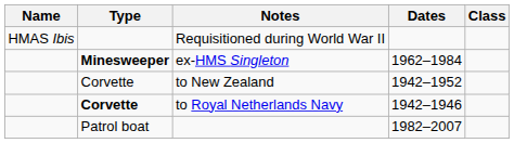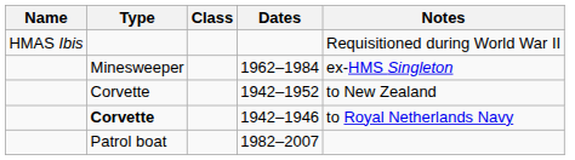 <table class="wikitable sortable" border="1">
 <tr>
 <th>Name</th>
 <th>Type</th>
+<th>Class</th>
+<th>Dates</th>
 <th>Notes</th>
-<th>Dates</th>
-<th>Class</th>
 </tr>
 <tr>
 <td>HMAS <em>Ibis</em></td>
 <td></td>
-<td>Requisitioned during World War II</td>
 <td></td>
 <td></td>
+<td>Requisitioned during World War II</td>
 </tr>
 <tr>
 <td></td>
-<td><strong>Minesweeper</strong></td>
+<td>Minesweeper</td>
+<td></td>
+<td>1962–1984</td>
 <td>ex-<a href='#'>HMS <em>Singleton</em></a></td>
-<td>1962–1984</td>
-<td></td>
 </tr>
 <tr>
 <td></td>
 <td>Corvette</td>
+<td></td>
+<td>1942–1952</td>
 <td>to New Zealand</td>
-<td>1942–1952</td>
-<td></td>
 </tr>
 <tr>
 <td></td>
 <td><strong>Corvette</strong></td>
+<td></td>
+<td>1942–1946</td>
 <td>to <a href='#'>Royal Netherlands Navy</a></td>
-<td>1942–1946</td>
-<td></td>
 </tr>
 <tr>
 <td></td>
 <td>Patrol boat</td>
 <td></td>
 <td>1982–2007</td>
 <td></td>
 </tr>
 </table>
